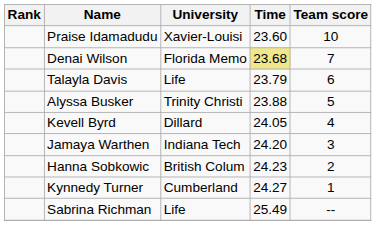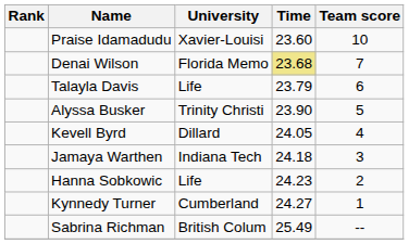 <table class="wikitable sortable" style="text-align:center">
 <tr>
 <th>Rank</th>
 <th>Name</th>
 <th>University</th>
 <th>Time</th>
 <th>Team score</th>
 </tr>
 <tr>
 <td></td>
 <td align=left>Praise Idamadudu</td>
 <td align="left">Xavier-Louisi</td>
 <td>23.60</td>
 <td>10</td>
 </tr>
 <tr>
 <td></td>
 <td align=left>Denai Wilson</td>
 <td align="left">Florida Memo</td>
 <td style="background: khaki;">23.68</td>
 <td>7</td>
 </tr>
 <tr>
 <td></td>
 <td align=left>Talayla Davis</td>
 <td align="left">Life</td>
 <td>23.79</td>
 <td>6</td>
 </tr>
 <tr>
 <td></td>
 <td align=left>Alyssa Busker</td>
 <td align="left">Trinity Christi</td>
-<td>23.88</td>
+<td>23.90</td>
 <td>5</td>
 </tr>
 <tr>
 <td></td>
 <td align=left>Kevell Byrd</td>
 <td align="left">Dillard</td>
 <td>24.05</td>
 <td>4</td>
 </tr>
 <tr>
 <td></td>
 <td align=left>Jamaya Warthen</td>
 <td align="left">Indiana Tech</td>
-<td>24.20</td>
+<td>24.18</td>
 <td>3</td>
 </tr>
 <tr>
 <td></td>
 <td align=left>Hanna Sobkowic</td>
-<td align="left">British Colum</td>
+<td align="left">Life</td>
 <td>24.23</td>
 <td>2</td>
 </tr>
 <tr>
 <td></td>
 <td align=left>Kynnedy Turner</td>
 <td align="left">Cumberland</td>
 <td>24.27</td>
 <td>1</td>
 </tr>
 <tr>
 <td></td>
 <td align=left>Sabrina Richman</td>
-<td align="left">Life</td>
+<td align="left">British Colum</td>
 <td>25.49</td>
 <td>--</td>
 </tr>
 <tr>
 </tr>
 </table>
